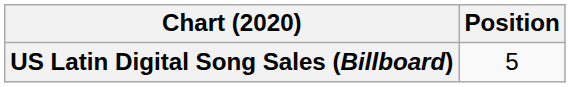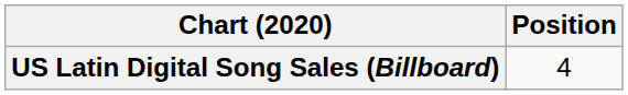 <table class="wikitable plainrowheaders" style="text-align:center">
 <tr>
 <th scope="col">Chart (2020)</th>
 <th scope="col">Position</th>
 </tr>
 <tr>
 <th scope="row">US Latin Digital Song Sales (<em>Billboard</em>)</th>
-<td>5</td>
+<td>4</td>
 </tr>
 </table>
